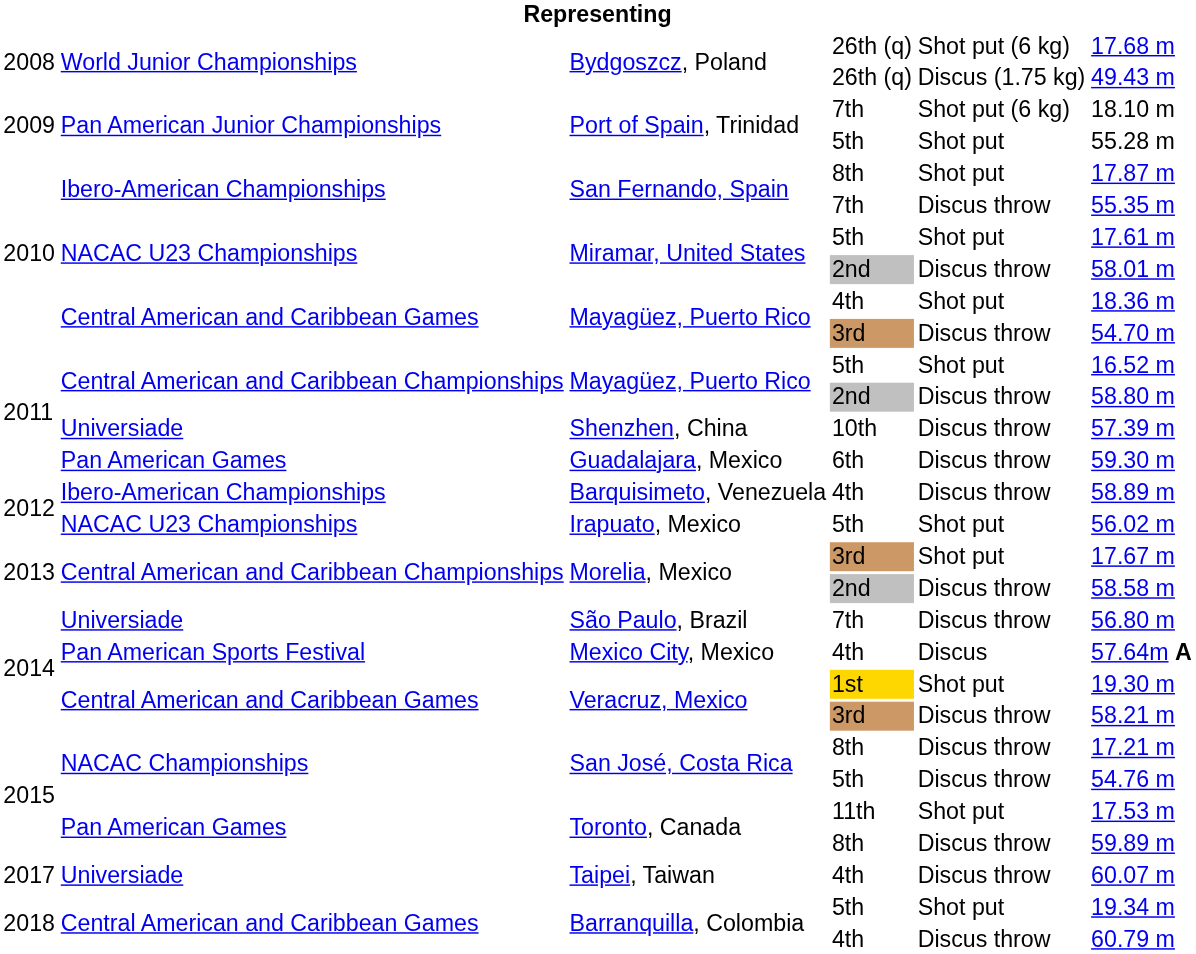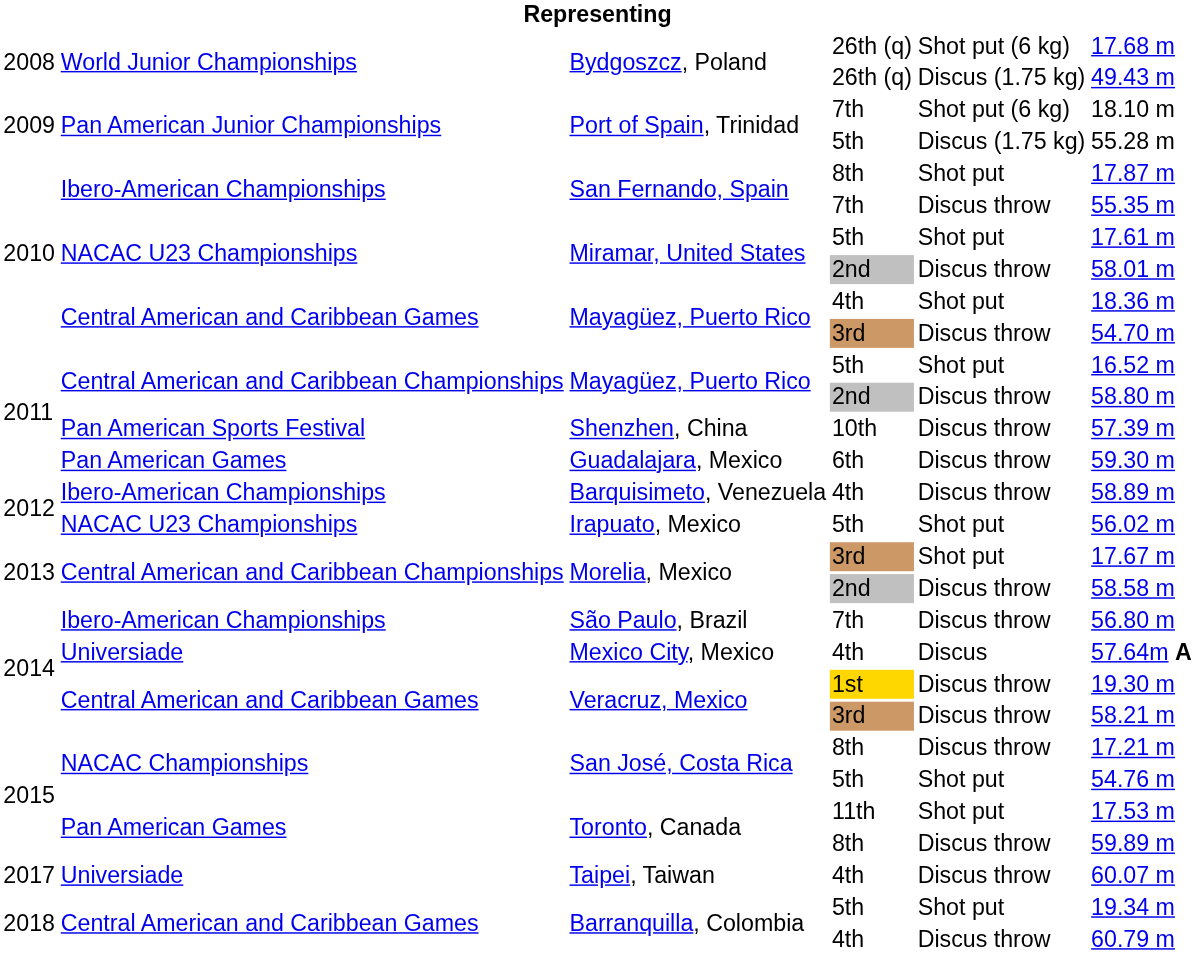 <table>
 <tr>
 <th colspan="6">Representing </th>
 </tr>
 <tr>
 <td rowspan=2>2008</td>
 <td rowspan=2><a href='#'>World Junior Championships</a></td>
 <td rowspan=2><a href='#'>Bydgoszcz</a>, Poland</td>
 <td>26th (q)</td>
 <td>Shot put (6 kg)</td>
 <td><a href='#'>17.68 m</a></td>
 </tr>
 <tr>
 <td>26th (q)</td>
 <td>Discus (1.75 kg)</td>
 <td><a href='#'>49.43 m</a></td>
 </tr>
 <tr>
 <td rowspan=2>2009</td>
 <td rowspan=2><a href='#'>Pan American Junior Championships</a></td>
 <td rowspan=2><a href='#'>Port of Spain</a>, Trinidad</td>
 <td>7th</td>
 <td>Shot put (6 kg)</td>
 <td>18.10 m</td>
 </tr>
 <tr>
 <td>5th</td>
-<td>Shot put</td>
+<td>Discus (1.75 kg)</td>
 <td>55.28 m</td>
 </tr>
 <tr>
 <td rowspan=6>2010</td>
 <td rowspan=2><a href='#'>Ibero-American Championships</a></td>
 <td rowspan=2><a href='#'>San Fernando, Spain</a></td>
 <td>8th</td>
 <td>Shot put</td>
 <td><a href='#'>17.87 m</a></td>
 </tr>
 <tr>
 <td>7th</td>
 <td>Discus throw</td>
 <td><a href='#'>55.35 m</a></td>
 </tr>
 <tr>
 <td rowspan=2><a href='#'>NACAC U23 Championships</a></td>
 <td rowspan=2><a href='#'>Miramar, United States</a></td>
 <td>5th</td>
 <td>Shot put</td>
 <td><a href='#'>17.61 m</a></td>
 </tr>
 <tr>
 <td bgcolor=silver>2nd</td>
 <td>Discus throw</td>
 <td><a href='#'>58.01 m</a></td>
 </tr>
 <tr>
 <td rowspan=2><a href='#'>Central American and Caribbean Games</a></td>
 <td rowspan=2><a href='#'>Mayagüez, Puerto Rico</a></td>
 <td>4th</td>
 <td>Shot put</td>
 <td><a href='#'>18.36 m</a></td>
 </tr>
 <tr>
 <td bgcolor=cc9966>3rd</td>
 <td>Discus throw</td>
 <td><a href='#'>54.70 m</a></td>
 </tr>
 <tr>
 <td rowspan=4>2011</td>
 <td rowspan=2><a href='#'>Central American and Caribbean Championships</a></td>
 <td rowspan=2><a href='#'>Mayagüez, Puerto Rico</a></td>
 <td>5th</td>
 <td>Shot put</td>
 <td><a href='#'>16.52 m</a></td>
 </tr>
 <tr>
 <td bgcolor=silver>2nd</td>
 <td>Discus throw</td>
 <td><a href='#'>58.80 m</a></td>
 </tr>
 <tr>
-<td><a href='#'>Universiade</a></td>
+<td><a href='#'>Pan American Sports Festival</a></td>
 <td><a href='#'>Shenzhen</a>, China</td>
 <td>10th</td>
 <td>Discus throw</td>
 <td><a href='#'>57.39 m</a></td>
 </tr>
 <tr>
 <td><a href='#'>Pan American Games</a></td>
 <td><a href='#'>Guadalajara</a>, Mexico</td>
 <td>6th</td>
 <td>Discus throw</td>
 <td><a href='#'>59.30 m</a></td>
 </tr>
 <tr>
 <td rowspan=2>2012</td>
 <td><a href='#'>Ibero-American Championships</a></td>
 <td><a href='#'>Barquisimeto</a>, Venezuela</td>
 <td>4th</td>
 <td>Discus throw</td>
 <td><a href='#'>58.89 m</a></td>
 </tr>
 <tr>
 <td><a href='#'>NACAC U23 Championships</a></td>
 <td><a href='#'>Irapuato</a>, Mexico</td>
 <td>5th</td>
 <td>Shot put</td>
 <td><a href='#'>56.02 m</a></td>
 </tr>
 <tr>
 <td rowspan=2>2013</td>
 <td rowspan=2><a href='#'>Central American and Caribbean Championships</a></td>
 <td rowspan=2><a href='#'>Morelia</a>, Mexico</td>
 <td bgcolor=cc9966>3rd</td>
 <td>Shot put</td>
 <td><a href='#'>17.67 m</a></td>
 </tr>
 <tr>
 <td bgcolor=silver>2nd</td>
 <td>Discus throw</td>
 <td><a href='#'>58.58 m</a></td>
 </tr>
 <tr>
 <td rowspan=4>2014</td>
-<td><a href='#'>Universiade</a></td>
+<td><a href='#'>Ibero-American Championships</a></td>
 <td><a href='#'>São Paulo</a>, Brazil</td>
 <td>7th</td>
 <td>Discus throw</td>
 <td><a href='#'>56.80 m</a></td>
 </tr>
 <tr>
-<td><a href='#'>Pan American Sports Festival</a></td>
+<td><a href='#'>Universiade</a></td>
 <td><a href='#'>Mexico City</a>, Mexico</td>
 <td>4th</td>
 <td>Discus</td>
 <td><a href='#'>57.64m</a> <strong>A</strong></td>
 </tr>
 <tr>
 <td rowspan=2><a href='#'>Central American and Caribbean Games</a></td>
 <td rowspan=2><a href='#'>Veracruz, Mexico</a></td>
 <td bgcolor=gold>1st</td>
-<td>Shot put</td>
+<td>Discus throw</td>
 <td><a href='#'>19.30 m</a></td>
 </tr>
 <tr>
 <td bgcolor=cc9966>3rd</td>
 <td>Discus throw</td>
 <td><a href='#'>58.21 m</a></td>
 </tr>
 <tr>
 <td rowspan=4>2015</td>
 <td rowspan=2><a href='#'>NACAC Championships</a></td>
 <td rowspan=2><a href='#'>San José, Costa Rica</a></td>
 <td>8th</td>
 <td>Discus throw</td>
 <td><a href='#'>17.21 m</a></td>
 </tr>
 <tr>
 <td>5th</td>
-<td>Discus throw</td>
+<td>Shot put</td>
 <td><a href='#'>54.76 m</a></td>
 </tr>
 <tr>
 <td rowspan=2><a href='#'>Pan American Games</a></td>
 <td rowspan=2><a href='#'>Toronto</a>, Canada</td>
 <td>11th</td>
 <td>Shot put</td>
 <td><a href='#'>17.53 m</a></td>
 </tr>
 <tr>
 <td>8th</td>
 <td>Discus throw</td>
 <td><a href='#'>59.89 m</a></td>
 </tr>
 <tr>
 <td>2017</td>
 <td><a href='#'>Universiade</a></td>
 <td><a href='#'>Taipei</a>, Taiwan</td>
 <td>4th</td>
 <td>Discus throw</td>
 <td><a href='#'>60.07 m</a></td>
 </tr>
 <tr>
 <td rowspan=2>2018</td>
 <td rowspan=2><a href='#'>Central American and Caribbean Games</a></td>
 <td rowspan=2><a href='#'>Barranquilla</a>, Colombia</td>
 <td>5th</td>
 <td>Shot put</td>
 <td><a href='#'>19.34 m</a></td>
 </tr>
 <tr>
 <td>4th</td>
 <td>Discus throw</td>
 <td><a href='#'>60.79 m</a></td>
 </tr>
 </table>
